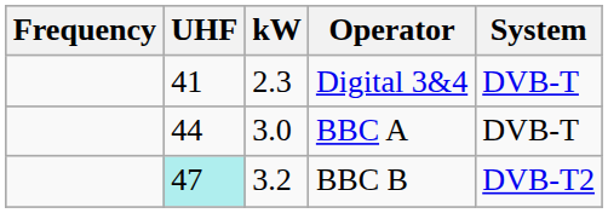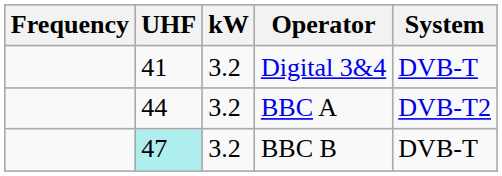 <table class="wikitable sortable">
 <tr>
 <th>Frequency</th>
 <th>UHF</th>
 <th>kW</th>
 <th>Operator</th>
 <th>System</th>
 </tr>
 <tr>
 <td></td>
 <td>41</td>
-<td>2.3</td>
+<td>3.2</td>
 <td><a href='#'>Digital 3&4</a></td>
 <td><a href='#'>DVB-T</a></td>
 </tr>
 <tr>
 <td></td>
 <td>44</td>
-<td>3.0</td>
+<td>3.2</td>
 <td><a href='#'>BBC</a> A</td>
-<td>DVB-T</td>
+<td><a href='#'>DVB-T2</a></td>
 </tr>
 <tr>
 <td></td>
 <td style="background: paleturquoise;">47</td>
 <td>3.2</td>
 <td>BBC B</td>
-<td><a href='#'>DVB-T2</a></td>
+<td>DVB-T</td>
 </tr>
 </table>
